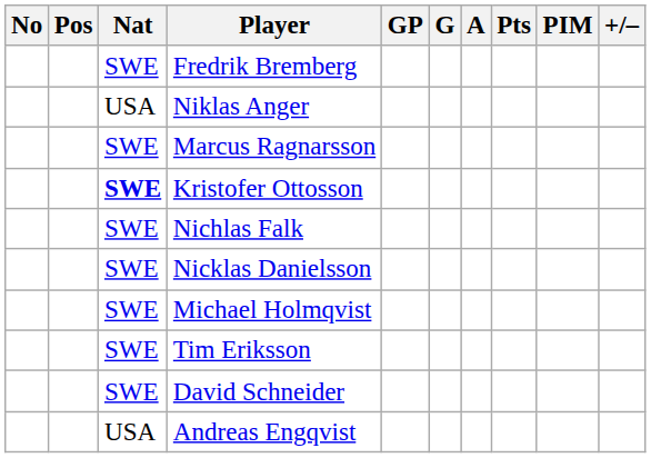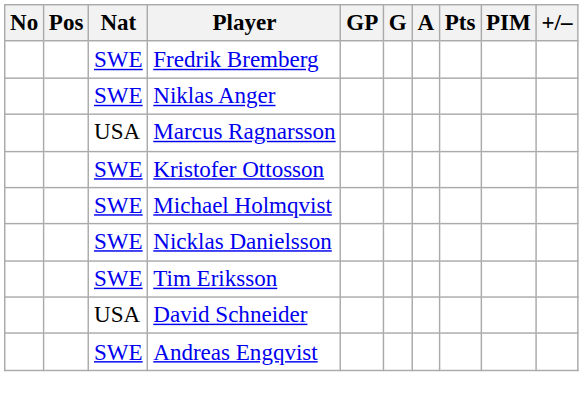 <table class="wikitable sortable" text-align:center;">
 <tr>
 <th>No</th>
 <th>Pos</th>
 <th>Nat</th>
 <th>Player</th>
 <th>GP</th>
 <th>G</th>
 <th>A</th>
 <th>Pts</th>
 <th>PIM</th>
 <th>+/–</th>
 </tr>
 <tr bgcolor="#ffffff">
 <td></td>
 <td></td>
 <td> <a href='#'>SWE</a></td>
 <td><a href='#'>Fredrik Bremberg</a></td>
 <td></td>
 <td></td>
 <td></td>
 <td></td>
 <td></td>
 <td></td>
 </tr>
 <tr bgcolor="#ffffff">
 <td></td>
 <td></td>
-<td> USA</td>
+<td> <a href='#'>SWE</a></td>
 <td><a href='#'>Niklas Anger</a></td>
 <td></td>
 <td></td>
 <td></td>
 <td></td>
 <td></td>
 <td></td>
 </tr>
 <tr bgcolor="#ffffff">
 <td></td>
 <td></td>
-<td> <a href='#'>SWE</a></td>
+<td> USA</td>
 <td><a href='#'>Marcus Ragnarsson</a></td>
 <td></td>
 <td></td>
 <td></td>
 <td></td>
 <td></td>
 <td></td>
 </tr>
 <tr bgcolor="#ffffff">
 <td></td>
 <td></td>
-<td><strong> <a href='#'>SWE</a></strong></td>
+<td> <a href='#'>SWE</a></td>
 <td><a href='#'>Kristofer Ottosson</a></td>
 <td></td>
 <td></td>
 <td></td>
 <td></td>
 <td></td>
 <td></td>
 </tr>
 <tr bgcolor="#ffffff">
 <td></td>
 <td></td>
 <td> <a href='#'>SWE</a></td>
-<td><a href='#'>Nichlas Falk</a></td>
+<td><a href='#'>Michael Holmqvist</a></td>
 <td></td>
 <td></td>
 <td></td>
 <td></td>
 <td></td>
 <td></td>
 </tr>
 <tr bgcolor="#ffffff">
 <td></td>
 <td></td>
 <td> <a href='#'>SWE</a></td>
 <td><a href='#'>Nicklas Danielsson</a></td>
 <td></td>
 <td></td>
 <td></td>
 <td></td>
 <td></td>
 <td></td>
 </tr>
 <tr bgcolor="#ffffff">
 <td></td>
 <td></td>
 <td> <a href='#'>SWE</a></td>
-<td><a href='#'>Michael Holmqvist</a></td>
+<td><a href='#'>Tim Eriksson</a></td>
+<td></td>
+<td></td>
+<td></td>
+<td></td>
+<td></td>
+<td></td>
+</tr>
+<tr bgcolor="#ffffff">
+<td></td>
+<td></td>
+<td> USA</td>
+<td><a href='#'>David Schneider</a></td>
 <td></td>
 <td></td>
 <td></td>
 <td></td>
 <td></td>
 <td></td>
 </tr>
 <tr bgcolor="#ffffff">
 <td></td>
 <td></td>
 <td> <a href='#'>SWE</a></td>
-<td><a href='#'>Tim Eriksson</a></td>
-<td></td>
-<td></td>
-<td></td>
-<td></td>
-<td></td>
-<td></td>
-</tr>
-<tr bgcolor="#ffffff">
-<td></td>
-<td></td>
-<td> <a href='#'>SWE</a></td>
-<td><a href='#'>David Schneider</a></td>
-<td></td>
-<td></td>
-<td></td>
-<td></td>
-<td></td>
-<td></td>
-</tr>
-<tr bgcolor="#ffffff">
-<td></td>
-<td></td>
-<td> USA</td>
 <td><a href='#'>Andreas Engqvist</a></td>
 <td></td>
 <td></td>
 <td></td>
 <td></td>
 <td></td>
 <td></td>
 </tr>
 </table>
